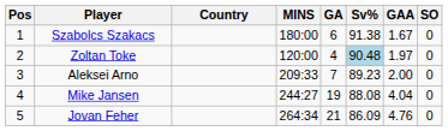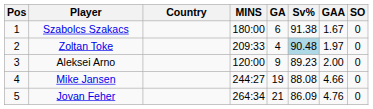 <table class="wikitable sortable" style="text-align: center;">
 <tr>
 <th width=30>Pos</th>
 <th width=165>Player</th>
 <th width=125>Country</th>
 <th width=20>MINS</th>
 <th width=20>GA</th>
 <th width=20>Sv%</th>
 <th width=20>GAA</th>
 <th width=20>SO</th>
 </tr>
 <tr>
 <td>1</td>
 <td><a href='#'>Szabolcs Szakacs</a></td>
 <td></td>
 <td>180:00</td>
 <td>6</td>
 <td>91.38</td>
 <td>1.67</td>
 <td>0</td>
 </tr>
 <tr>
 <td>2</td>
 <td><a href='#'>Zoltan Toke</a></td>
 <td></td>
-<td>120:00</td>
+<td>209:33</td>
 <td>4</td>
 <td style="background: lightblue;">90.48</td>
 <td>1.97</td>
 <td>0</td>
 </tr>
 <tr>
 <td>3</td>
 <td>Aleksei Arno</td>
 <td></td>
-<td>209:33</td>
-<td>7</td>
+<td>120:00</td>
+<td>9</td>
 <td>89.23</td>
 <td>2.00</td>
 <td>0</td>
 </tr>
 <tr>
 <td>4</td>
 <td><a href='#'>Mike Jansen</a></td>
 <td></td>
 <td>244:27</td>
 <td>19</td>
 <td>88.08</td>
-<td>4.04</td>
+<td>4.66</td>
 <td>0</td>
 </tr>
 <tr>
 <td>5</td>
 <td><a href='#'>Jovan Feher</a></td>
 <td></td>
 <td>264:34</td>
 <td>21</td>
 <td>86.09</td>
 <td>4.76</td>
 <td>0</td>
 </tr>
 </table>
